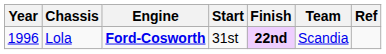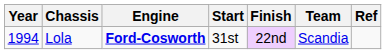 <table class="wikitable" style="font-size: 95%;">
 <tr>
 <th>Year</th>
 <th>Chassis</th>
 <th>Engine</th>
 <th>Start</th>
 <th>Finish</th>
 <th>Team</th>
 <th>Ref</th>
 </tr>
 <tr>
-<td><a href='#'>1996</a></td>
+<td><a href='#'>1994</a></td>
 <td><a href='#'>Lola</a></td>
 <td><strong><a href='#'>Ford-Cosworth</a></strong></td>
 <td>31st</td>
-<td align=center style="background:#EFCFFF;"><strong>22nd</strong></td>
+<td align=center style="background:#EFCFFF;">22nd</td>
 <td><a href='#'>Scandia</a></td>
 <td></td>
 </tr>
 </table>
